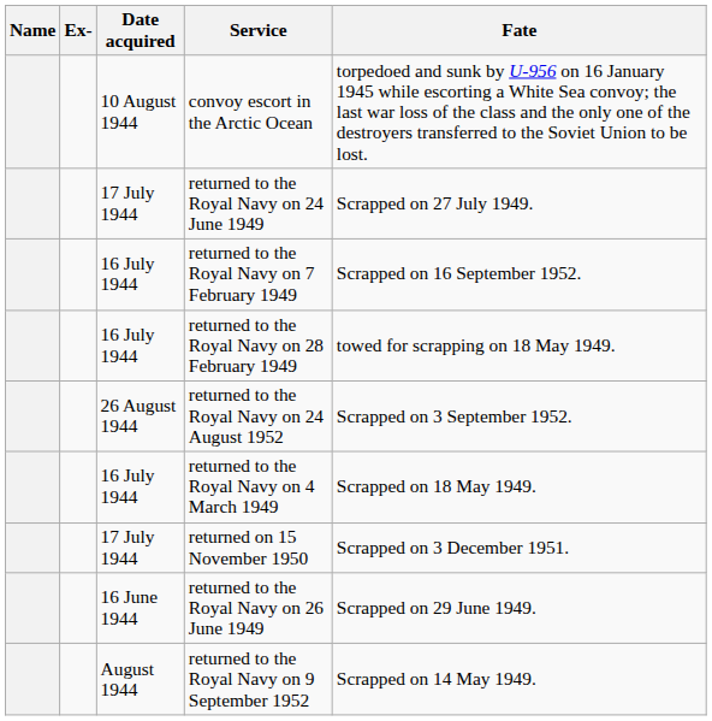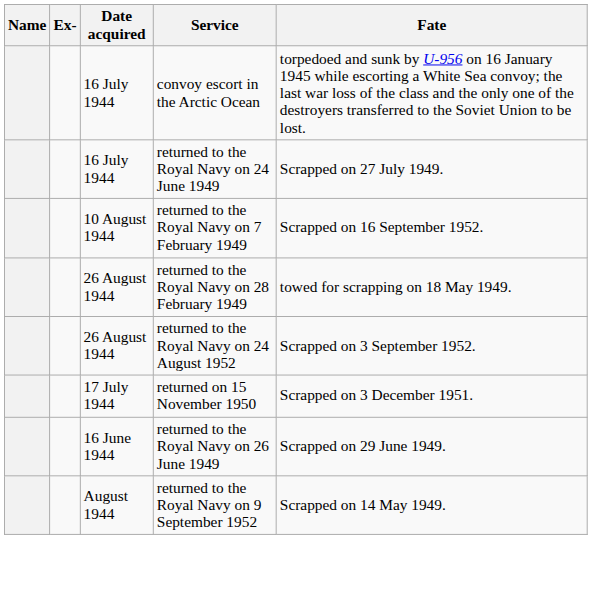 <table class="wikitable sortable plainrowheaders">
 <tr>
 <th scope="col">Name</th>
 <th scope="col">Ex-</th>
 <th scope="col">Date acquired</th>
 <th scope="col" class="unsortable">Service</th>
 <th scope="col" class="unsortable">Fate</th>
 </tr>
 <tr>
 <th scope="row"></th>
 <td></td>
-<td>10 August 1944</td>
+<td>16 July 1944</td>
 <td>convoy escort in the Arctic Ocean</td>
 <td>torpedoed and sunk by <em><a href='#'>U-956</a></em> on 16 January 1945 while escorting a White Sea convoy; the last war loss of the class and the only one of the destroyers transferred to the Soviet Union to be lost.</td>
 </tr>
 <tr>
 <th scope="row"></th>
 <td></td>
-<td>17 July 1944</td>
+<td>16 July 1944</td>
 <td>returned to the Royal Navy on 24 June 1949</td>
 <td>Scrapped on 27 July 1949.</td>
 </tr>
 <tr>
 <th scope="row"></th>
 <td></td>
-<td>16 July 1944</td>
+<td>10 August 1944</td>
 <td>returned to the Royal Navy on 7 February 1949</td>
 <td>Scrapped on 16 September 1952.</td>
 </tr>
 <tr>
 <th scope="row"></th>
 <td></td>
-<td>16 July 1944</td>
+<td>26 August 1944</td>
 <td>returned to the Royal Navy on 28 February 1949</td>
 <td>towed for scrapping on 18 May 1949.</td>
 </tr>
 <tr>
 <th scope="row"></th>
 <td></td>
 <td>26 August 1944</td>
 <td>returned to the Royal Navy on 24 August 1952</td>
 <td>Scrapped on 3 September 1952.</td>
-</tr>
-<tr>
-<th scope="row"></th>
-<td></td>
-<td>16 July 1944</td>
-<td>returned to the Royal Navy on 4 March 1949</td>
-<td>Scrapped on 18 May 1949.</td>
 </tr>
 <tr>
 <th scope="row"></th>
 <td></td>
 <td>17 July 1944</td>
 <td>returned on 15 November 1950</td>
 <td>Scrapped on 3 December 1951.</td>
 </tr>
 <tr>
 <th scope="row"></th>
 <td></td>
 <td>16 June 1944</td>
 <td>returned to the Royal Navy on 26 June 1949</td>
 <td>Scrapped on 29 June 1949.</td>
 </tr>
 <tr>
 <th scope="row"></th>
 <td></td>
 <td>August 1944</td>
 <td>returned to the Royal Navy on 9 September 1952</td>
 <td>Scrapped on 14 May 1949.</td>
 </tr>
 </table>
